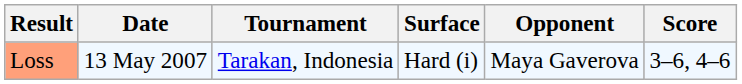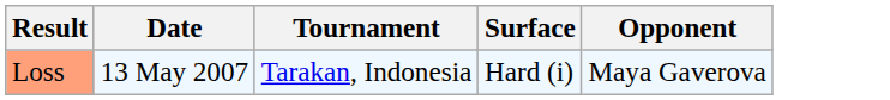 <table class="sortable wikitable" style="font-size:97%;">
 <tr>
 <th>Result</th>
 <th>Date</th>
 <th>Tournament</th>
 <th>Surface</th>
 <th>Opponent</th>
-<th>Score</th>
 </tr>
 <tr bgcolor="#f0f8ff">
 <td style="background:#ffa07a;">Loss</td>
 <td>13 May 2007</td>
 <td><a href='#'>Tarakan</a>, Indonesia</td>
 <td>Hard (i)</td>
 <td> Maya Gaverova</td>
-<td>3–6, 4–6</td>
 </tr>
 </table>
